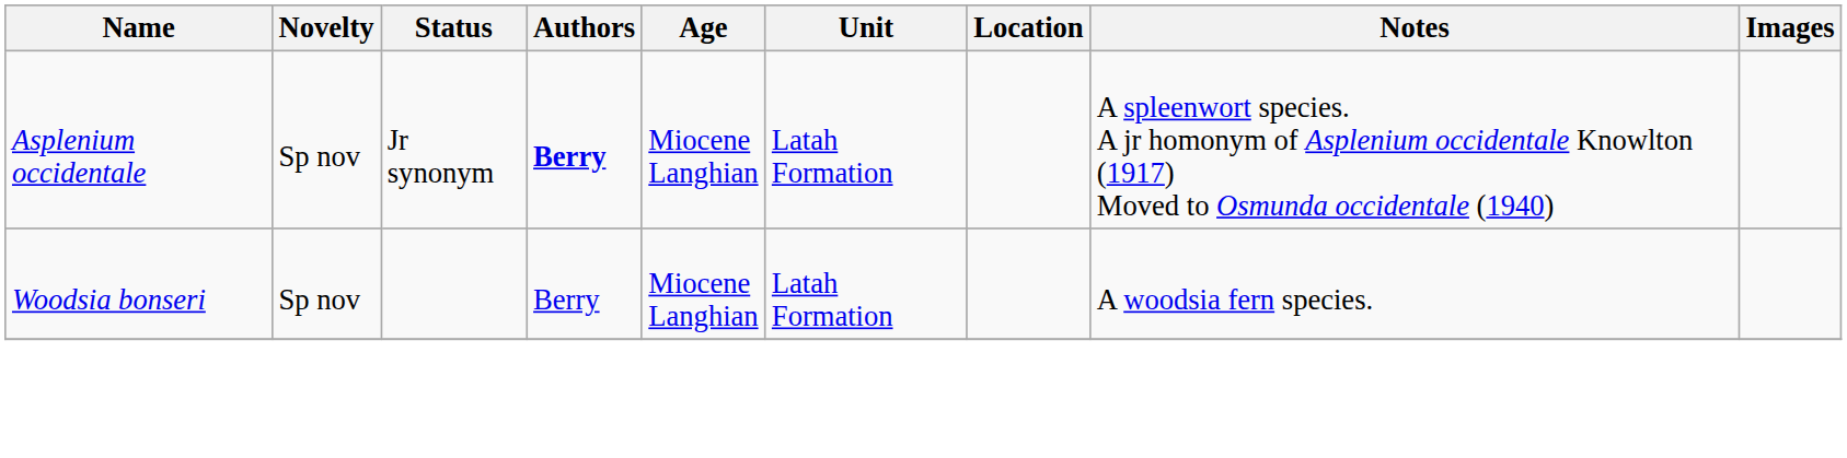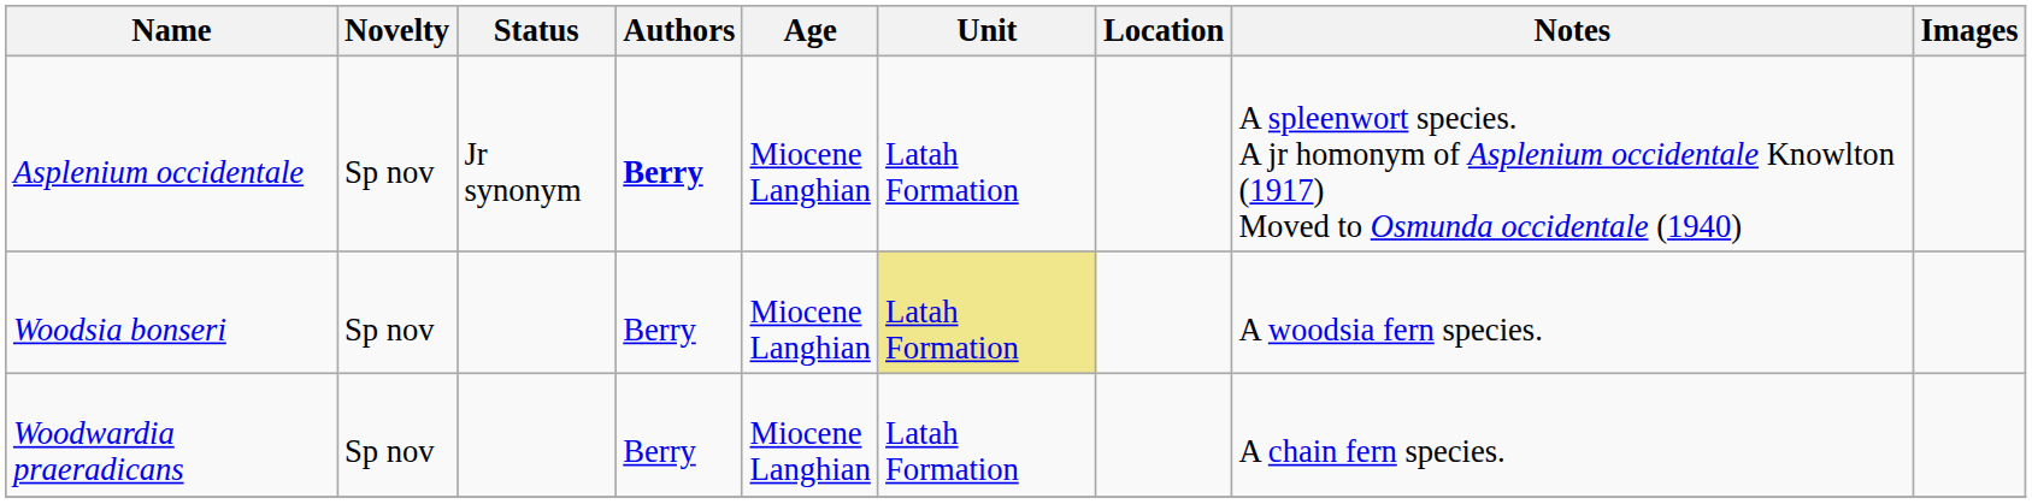 <table class="wikitable sortable" align="center" width="80%">
 <tr>
 <th>Name</th>
 <th>Novelty</th>
 <th>Status</th>
 <th>Authors</th>
 <th>Age</th>
 <th>Unit</th>
 <th>Location</th>
 <th>Notes</th>
 <th>Images</th>
 </tr>
 <tr>
 <td><br><em><a href='#'>Asplenium occidentale</a></em></td>
 <td><br>Sp nov</td>
 <td><br>Jr synonym</td>
 <td><strong><br><a href='#'>Berry</a></strong></td>
 <td><br><a href='#'>Miocene</a><br><a href='#'>Langhian</a></td>
 <td><br><a href='#'>Latah Formation</a></td>
 <td><br><br></td>
 <td><br>A <a href='#'>spleenwort</a> species.<br>A jr homonym of <em><a href='#'>Asplenium occidentale</a></em> Knowlton (<a href='#'>1917</a>)<br>Moved to <em><a href='#'>Osmunda occidentale</a></em> (<a href='#'>1940</a>)</td>
 <td><br></td>
 </tr>
 <tr>
 <td><br><em><a href='#'>Woodsia bonseri</a></em></td>
 <td><br>Sp nov</td>
 <td></td>
 <td><br><a href='#'>Berry</a></td>
 <td><br><a href='#'>Miocene</a><br><a href='#'>Langhian</a></td>
-<td><br><a href='#'>Latah Formation</a></td>
+<td style="background: khaki;"><br><a href='#'>Latah Formation</a></td>
 <td><br><br></td>
 <td><br>A <a href='#'>woodsia fern</a> species.</td>
 <td><br></td>
 </tr>
 <tr>
+<td><br><em><a href='#'>Woodwardia praeradicans</a></em></td>
+<td><br>Sp nov</td>
+<td></td>
+<td><br><a href='#'>Berry</a></td>
+<td><br><a href='#'>Miocene</a><br><a href='#'>Langhian</a></td>
+<td><br><a href='#'>Latah Formation</a></td>
+<td><br><br></td>
+<td><br>A <a href='#'>chain fern</a> species.</td>
+<td><br></td>
+</tr>
+<tr>
 </tr>
 </table>
